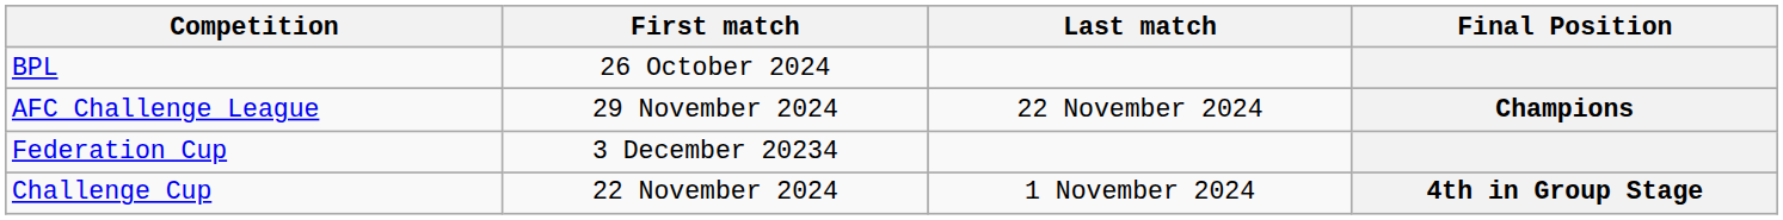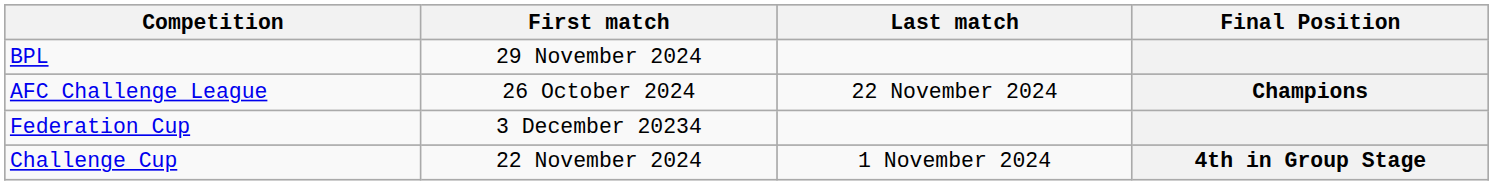 <table class="wikitable" style="text-align:center; width:900px; font-size="80%";">
 <tr>
 <th style="text-align:center; width:200px;">Competition</th>
 <th style="text-align:center; width:170px;">First match</th>
 <th style="text-align:center; width:170px;">Last match</th>
 <th style="text-align:center; width:170px;">Final Position</th>
 </tr>
 <tr>
 <td style="text-align:left;"><a href='#'>BPL</a></td>
-<td>26 October 2024</td>
+<td>29 November 2024</td>
 <td></td>
 <th></th>
 </tr>
 <tr>
 <td style="text-align:left;"><a href='#'>AFC Challenge League</a></td>
-<td>29 November 2024</td>
+<td>26 October 2024</td>
 <td>22 November 2024</td>
 <th>Champions</th>
 </tr>
 <tr>
 <td style="text-align:left;"><a href='#'>Federation Cup</a></td>
 <td>3 December 20234</td>
 <td></td>
 <th></th>
 </tr>
 <tr>
 <td style="text-align:left;"><a href='#'>Challenge Cup</a></td>
 <td>22 November 2024</td>
 <td>1 November 2024</td>
 <th>4th in Group Stage</th>
 </tr>
 </table>
